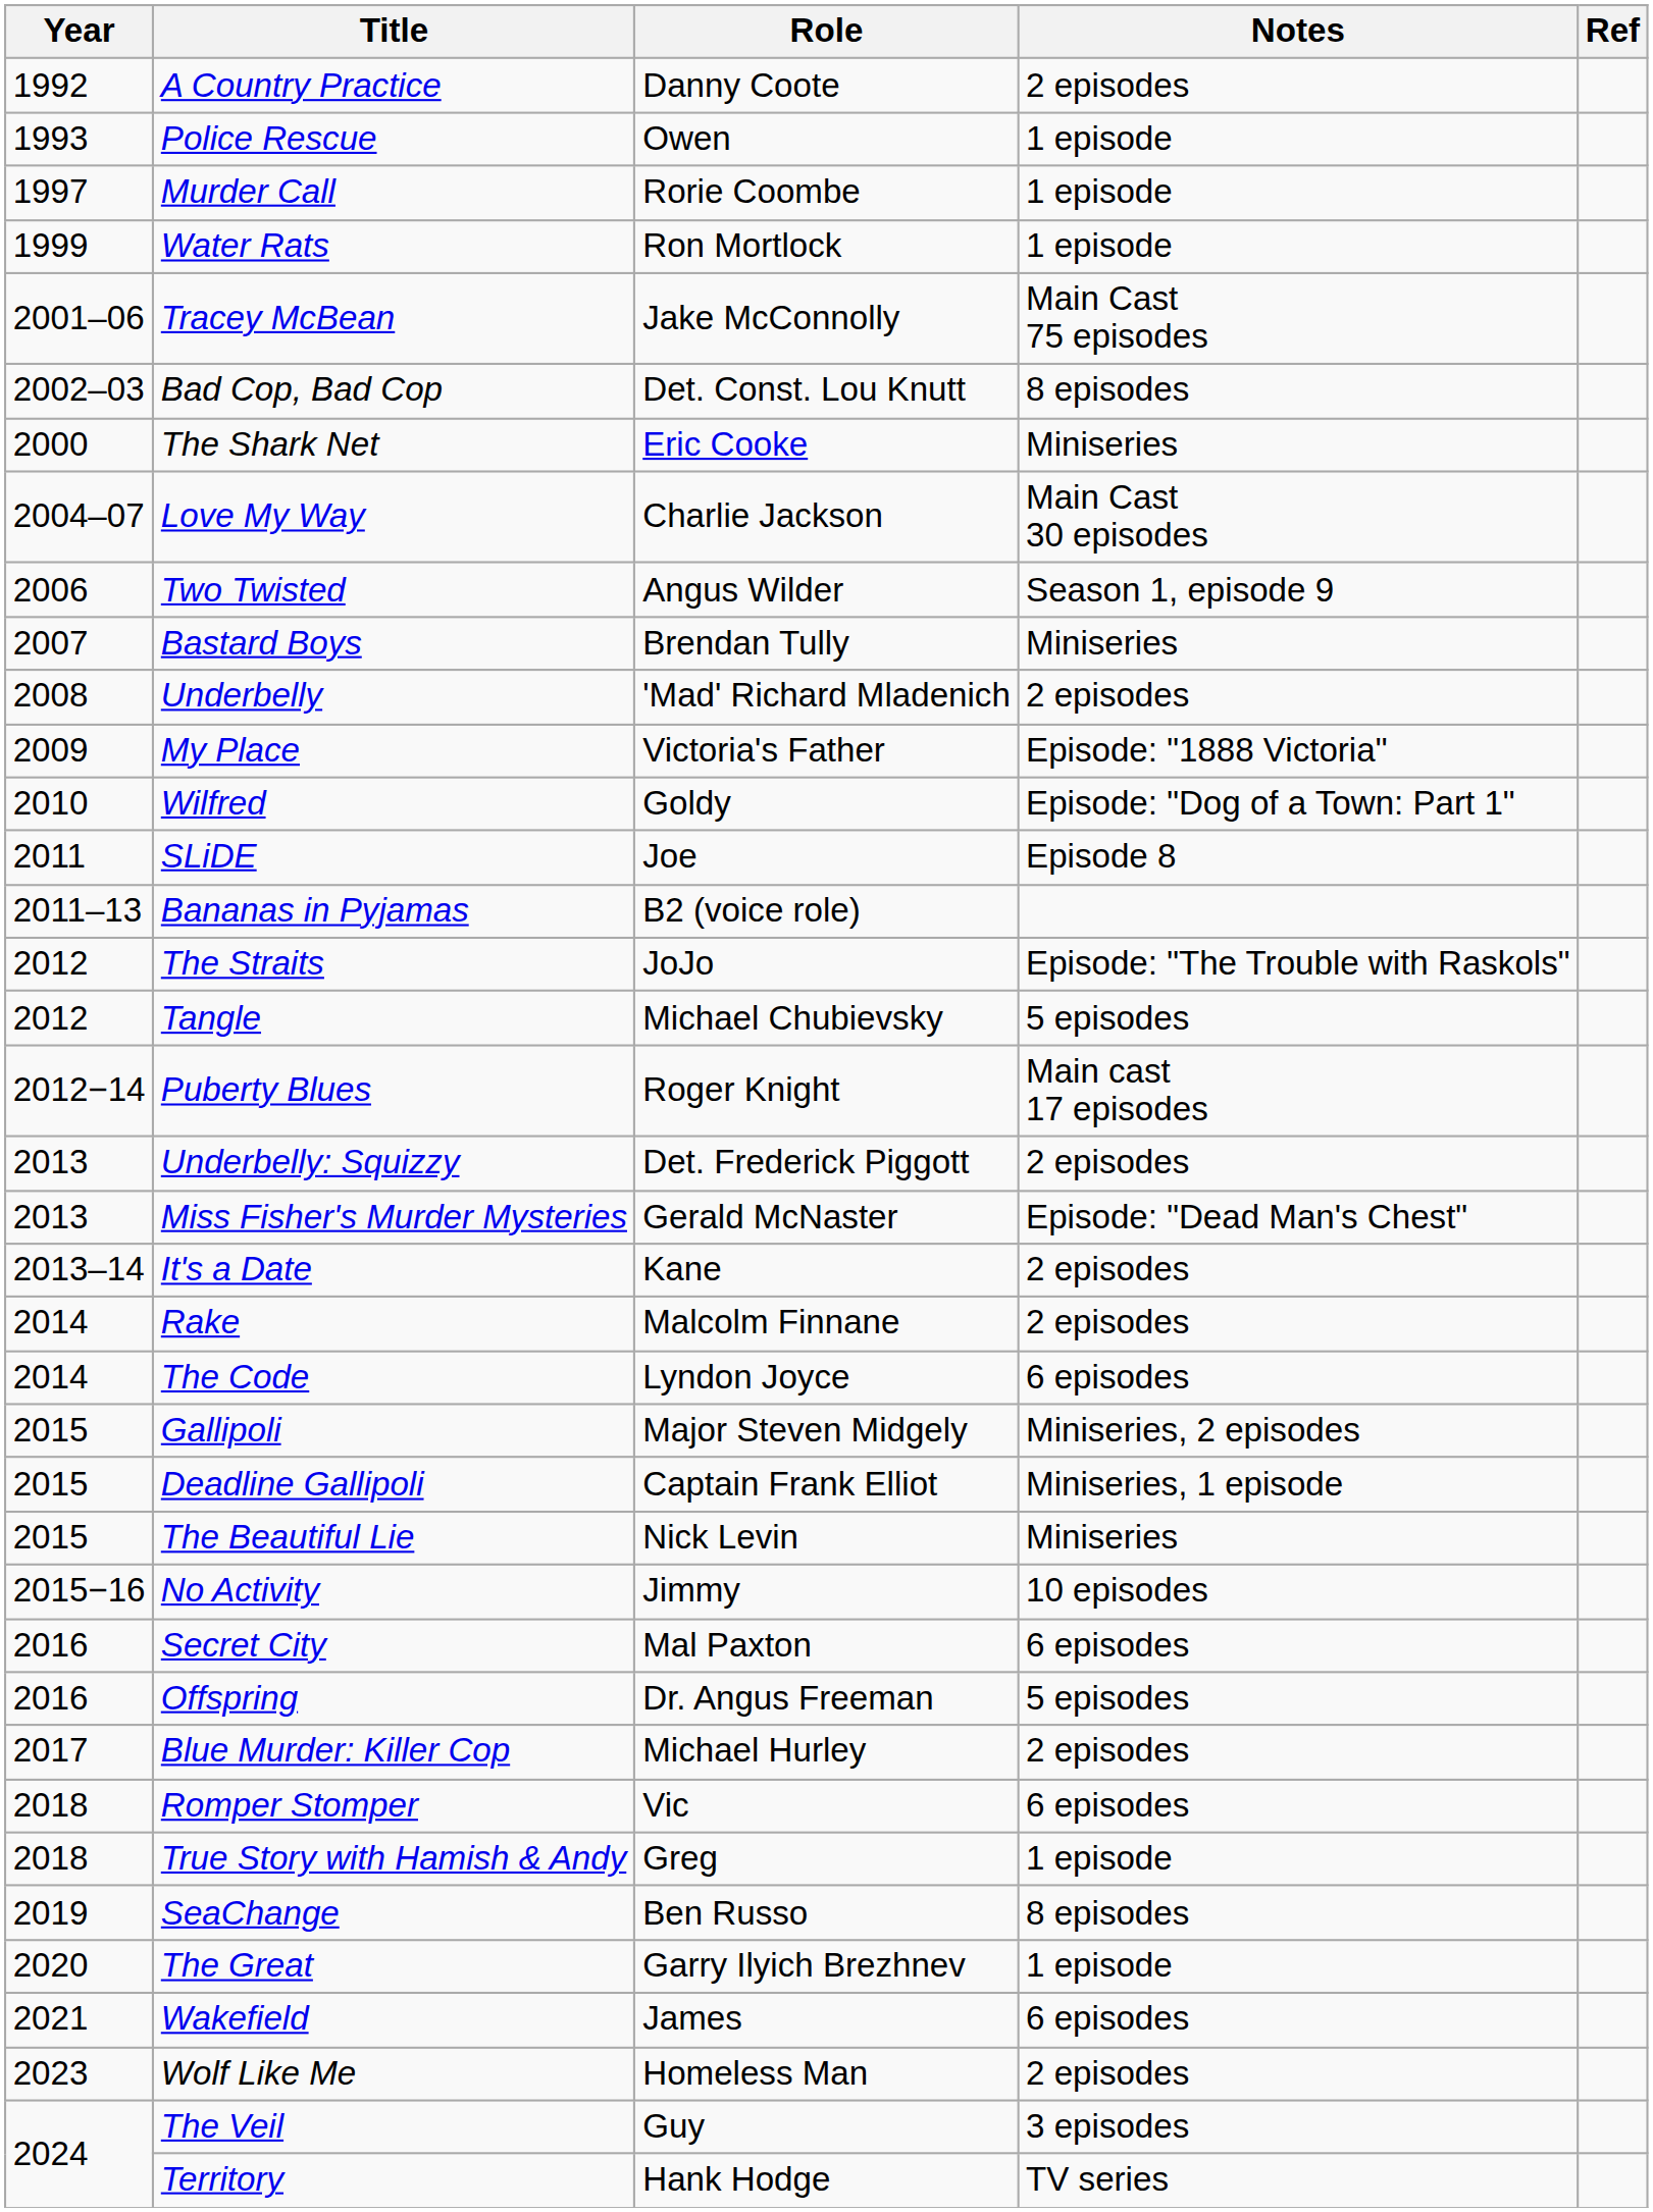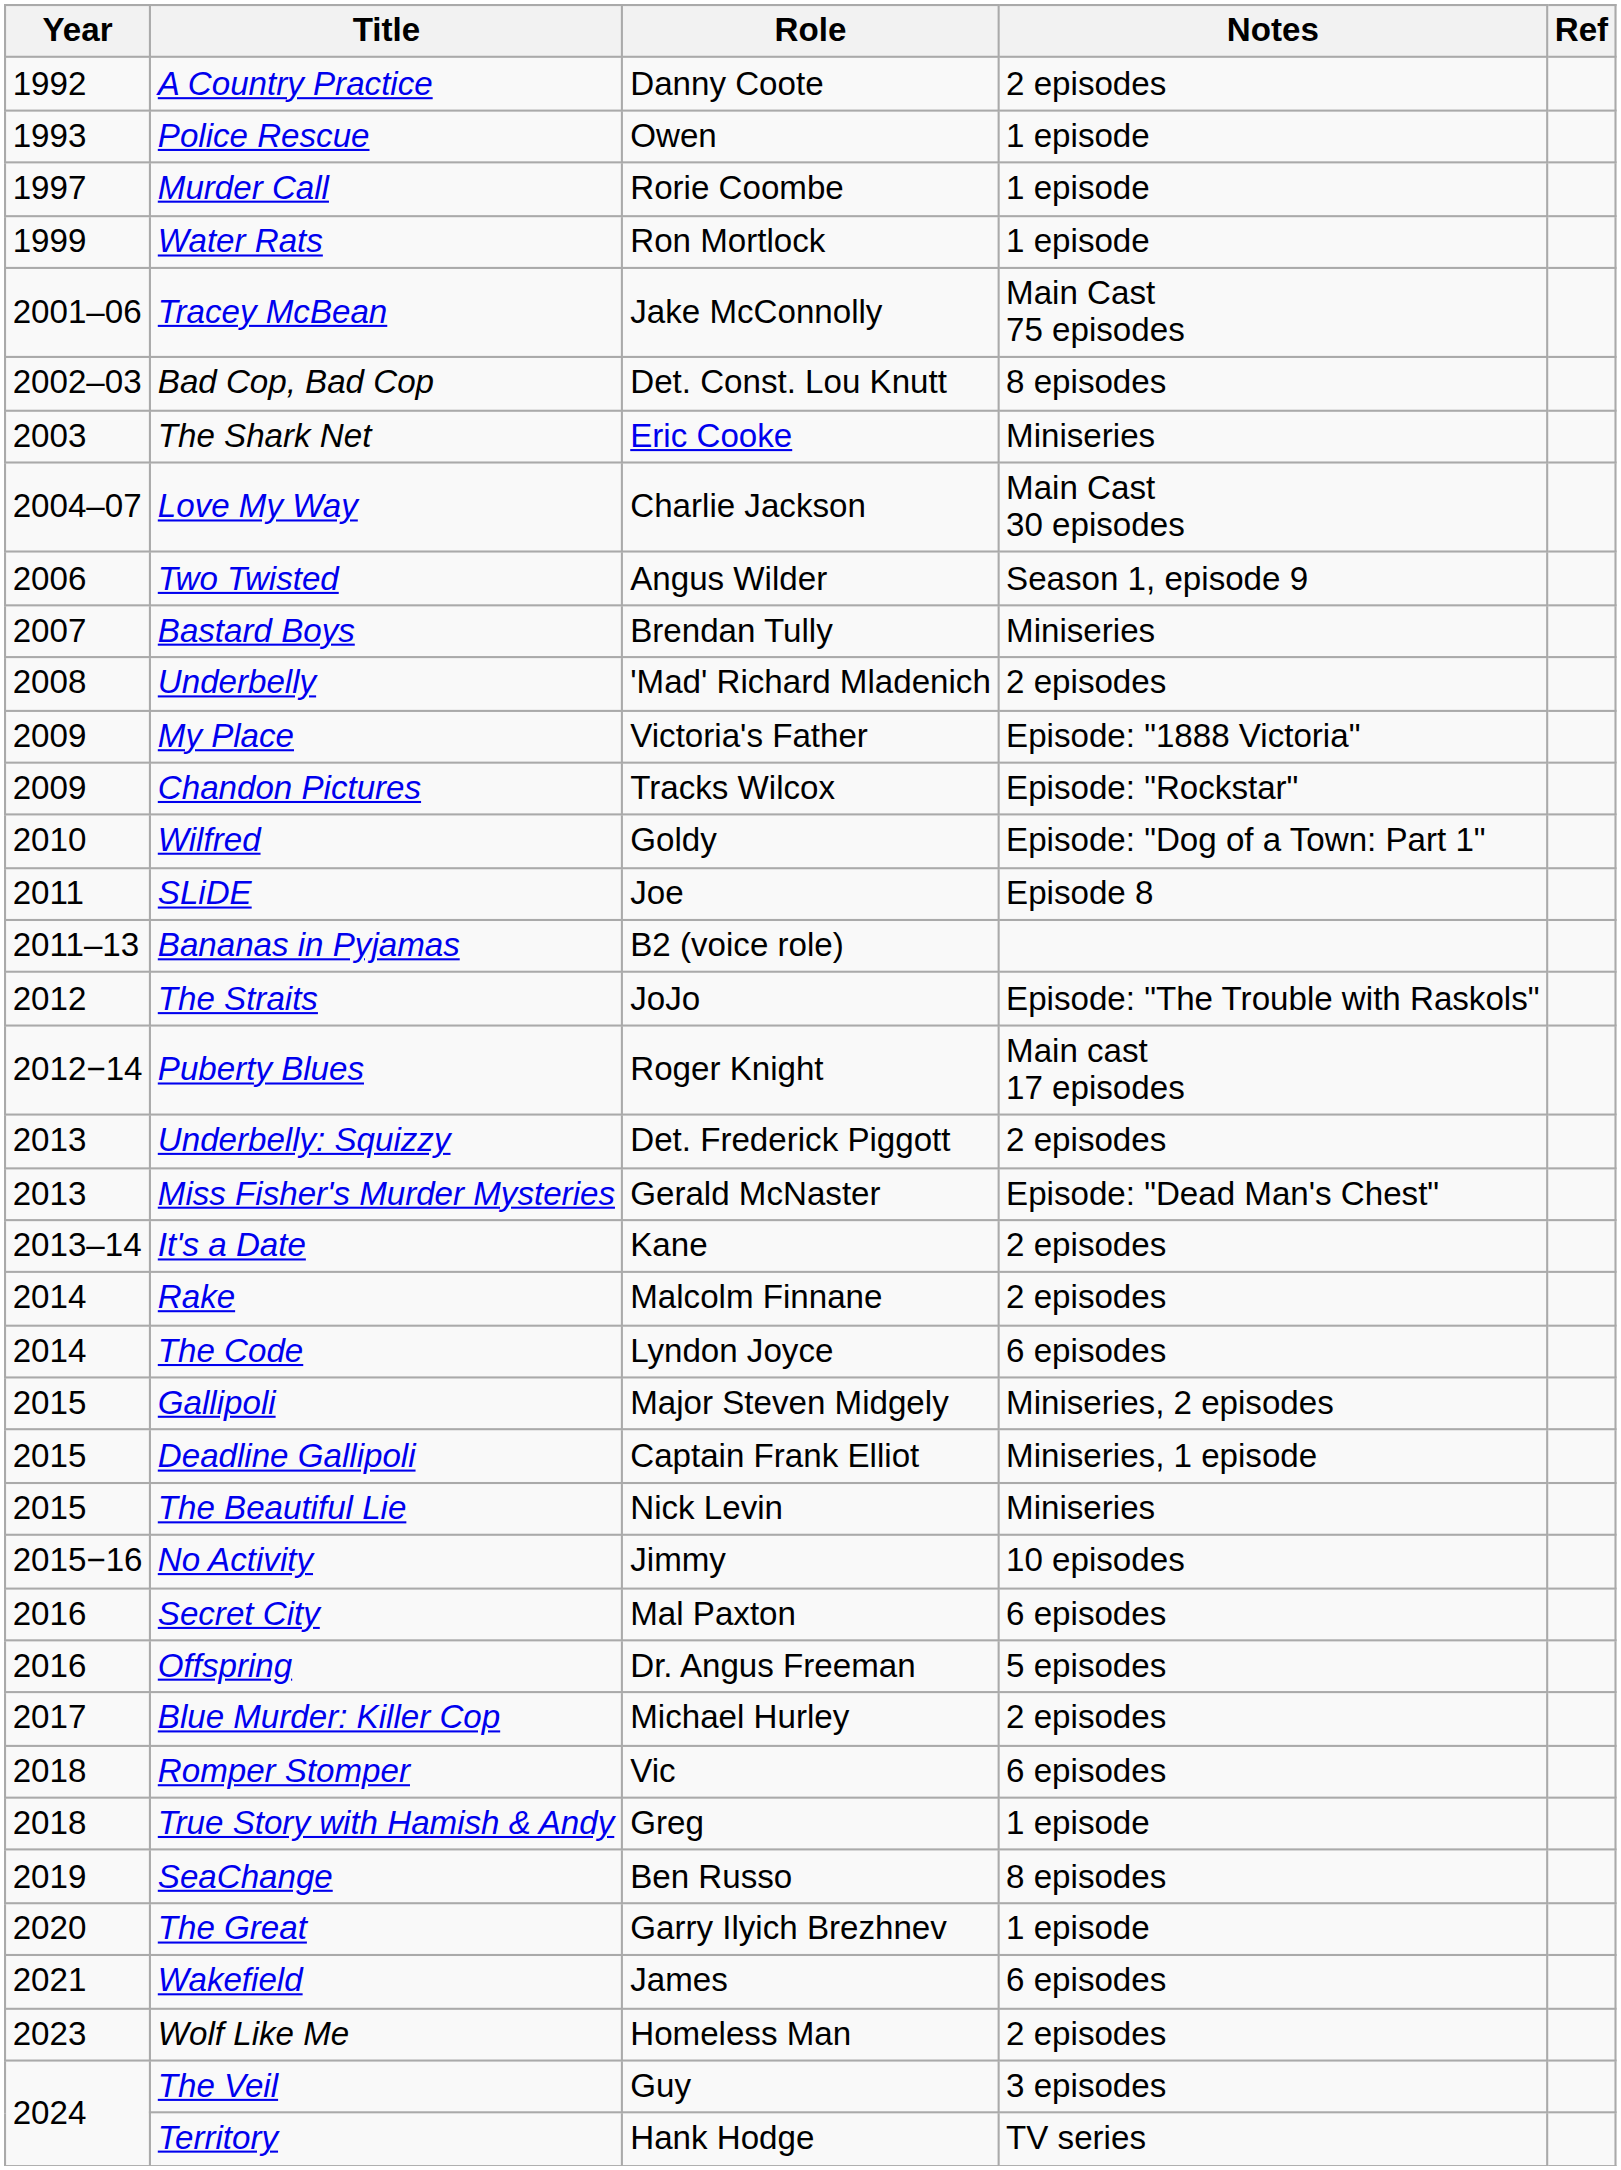 <table class="wikitable sortable">
 <tr>
 <th>Year</th>
 <th>Title</th>
 <th>Role</th>
 <th class="unsortable">Notes</th>
 <th>Ref</th>
 </tr>
 <tr>
 <td>1992</td>
 <td><em><a href='#'>A Country Practice</a></em></td>
 <td>Danny Coote</td>
 <td>2 episodes</td>
 <td></td>
 </tr>
 <tr>
 <td>1993</td>
 <td><em><a href='#'>Police Rescue</a></em></td>
 <td>Owen</td>
 <td>1 episode</td>
 <td></td>
 </tr>
 <tr>
 <td>1997</td>
 <td><em><a href='#'>Murder Call</a></em></td>
 <td>Rorie Coombe</td>
 <td>1 episode</td>
 <td></td>
 </tr>
 <tr>
 <td>1999</td>
 <td><em><a href='#'>Water Rats</a></em></td>
 <td>Ron Mortlock</td>
 <td>1 episode</td>
 <td></td>
 </tr>
 <tr>
 <td>2001–06</td>
 <td><em><a href='#'>Tracey McBean</a></em></td>
 <td>Jake McConnolly</td>
 <td>Main Cast<br>75 episodes</td>
 <td></td>
 </tr>
 <tr>
 <td>2002–03</td>
 <td><em>Bad Cop, Bad Cop</em></td>
 <td>Det. Const. Lou Knutt</td>
 <td>8 episodes</td>
 <td></td>
 </tr>
 <tr>
-<td>2000</td>
+<td>2003</td>
 <td><em>The Shark Net</em></td>
 <td><a href='#'>Eric Cooke</a></td>
 <td>Miniseries</td>
 <td></td>
 </tr>
 <tr>
 <td>2004–07</td>
 <td><em><a href='#'>Love My Way</a></em></td>
 <td>Charlie Jackson</td>
 <td>Main Cast<br>30 episodes</td>
 <td></td>
 </tr>
 <tr>
 <td>2006</td>
 <td><em><a href='#'>Two Twisted</a></em></td>
 <td>Angus Wilder</td>
 <td>Season 1, episode 9</td>
 <td></td>
 </tr>
 <tr>
 <td>2007</td>
 <td><em><a href='#'>Bastard Boys</a></em></td>
 <td>Brendan Tully</td>
 <td>Miniseries</td>
 <td></td>
 </tr>
 <tr>
 <td>2008</td>
 <td><em><a href='#'>Underbelly</a></em></td>
 <td>'Mad' Richard Mladenich</td>
 <td>2 episodes</td>
 <td></td>
 </tr>
 <tr>
 <td>2009</td>
 <td><em><a href='#'>My Place</a></em></td>
 <td>Victoria's Father</td>
 <td>Episode: "1888 Victoria"</td>
 <td></td>
 </tr>
 <tr>
+<td>2009</td>
+<td><em><a href='#'>Chandon Pictures</a></em></td>
+<td>Tracks Wilcox</td>
+<td>Episode: "Rockstar"</td>
+<td></td>
+</tr>
+<tr>
 <td>2010</td>
 <td><em><a href='#'>Wilfred</a></em></td>
 <td>Goldy</td>
 <td>Episode: "Dog of a Town: Part 1"</td>
 <td></td>
 </tr>
 <tr>
 <td>2011</td>
 <td><em><a href='#'>SLiDE</a></em></td>
 <td>Joe</td>
 <td>Episode 8</td>
 <td></td>
 </tr>
 <tr>
 <td>2011–13</td>
 <td><em><a href='#'>Bananas in Pyjamas</a></em></td>
 <td>B2 (voice role)</td>
 <td></td>
 </tr>
 <tr>
 <td>2012</td>
 <td><em><a href='#'>The Straits</a></em></td>
 <td>JoJo</td>
 <td>Episode: "The Trouble with Raskols"</td>
-<td></td>
-</tr>
-<tr>
-<td>2012</td>
-<td><em><a href='#'>Tangle</a></em></td>
-<td>Michael Chubievsky</td>
-<td>5 episodes</td>
 <td></td>
 </tr>
 <tr>
 <td>2012−14</td>
 <td><em><a href='#'>Puberty Blues</a></em></td>
 <td>Roger Knight</td>
 <td>Main cast<br>17 episodes</td>
 <td></td>
 </tr>
 <tr>
 <td>2013</td>
 <td><em><a href='#'>Underbelly: Squizzy</a></em></td>
 <td>Det. Frederick Piggott</td>
 <td>2 episodes</td>
 <td></td>
 </tr>
 <tr>
 <td>2013</td>
 <td><em><a href='#'>Miss Fisher's Murder Mysteries</a></em></td>
 <td>Gerald McNaster</td>
 <td>Episode: "Dead Man's Chest"</td>
 <td></td>
 </tr>
 <tr>
 <td>2013–14</td>
 <td><em><a href='#'>It's a Date</a></em></td>
 <td>Kane</td>
 <td>2 episodes</td>
 <td></td>
 </tr>
 <tr>
 <td>2014</td>
 <td><em><a href='#'>Rake</a></em></td>
 <td>Malcolm Finnane</td>
 <td>2 episodes</td>
 <td></td>
 </tr>
 <tr>
 <td>2014</td>
 <td><em><a href='#'>The Code</a></em></td>
 <td>Lyndon Joyce</td>
 <td>6 episodes</td>
 <td></td>
 </tr>
 <tr>
 <td>2015</td>
 <td><em><a href='#'>Gallipoli</a></em></td>
 <td>Major Steven Midgely</td>
 <td>Miniseries, 2 episodes</td>
 <td></td>
 </tr>
 <tr>
 <td>2015</td>
 <td><em><a href='#'>Deadline Gallipoli</a></em></td>
 <td>Captain Frank Elliot</td>
 <td>Miniseries, 1 episode</td>
 <td></td>
 </tr>
 <tr>
 <td>2015</td>
 <td><em><a href='#'>The Beautiful Lie</a></em></td>
 <td>Nick Levin</td>
 <td>Miniseries</td>
 <td></td>
 </tr>
 <tr>
 <td>2015−16</td>
 <td><em><a href='#'>No Activity</a></em></td>
 <td>Jimmy</td>
 <td>10 episodes</td>
 <td></td>
 </tr>
 <tr>
 <td>2016</td>
 <td><em><a href='#'>Secret City</a></em></td>
 <td>Mal Paxton</td>
 <td>6 episodes</td>
 <td></td>
 </tr>
 <tr>
 <td>2016</td>
 <td><em><a href='#'>Offspring</a></em></td>
 <td>Dr. Angus Freeman</td>
 <td>5 episodes</td>
 <td></td>
 </tr>
 <tr>
 <td>2017</td>
 <td><em><a href='#'>Blue Murder: Killer Cop</a></em></td>
 <td>Michael Hurley</td>
 <td>2 episodes</td>
 <td></td>
 </tr>
 <tr>
 <td>2018</td>
 <td><em><a href='#'>Romper Stomper</a></em></td>
 <td>Vic</td>
 <td>6 episodes</td>
 <td></td>
 </tr>
 <tr>
 <td>2018</td>
 <td><em><a href='#'>True Story with Hamish & Andy</a></em></td>
 <td>Greg</td>
 <td>1 episode</td>
 <td></td>
 </tr>
 <tr>
 <td>2019</td>
 <td><em><a href='#'>SeaChange</a></em></td>
 <td>Ben Russo</td>
 <td>8 episodes</td>
 <td></td>
 </tr>
 <tr>
 <td>2020</td>
 <td><em><a href='#'>The Great</a></em></td>
 <td>Garry Ilyich Brezhnev</td>
 <td>1 episode</td>
 <td></td>
 </tr>
 <tr>
 <td>2021</td>
 <td><em><a href='#'>Wakefield</a></em></td>
 <td>James</td>
 <td>6 episodes</td>
 <td></td>
 </tr>
 <tr>
 <td>2023</td>
 <td><em>Wolf Like Me</em></td>
 <td>Homeless Man</td>
 <td>2 episodes</td>
 <td></td>
 </tr>
 <tr>
 <td rowspan="2">2024</td>
 <td><em><a href='#'>The Veil</a></em></td>
 <td>Guy</td>
 <td>3 episodes</td>
 <td></td>
 </tr>
 <tr>
 <td><em><a href='#'>Territory</a></em></td>
 <td>Hank Hodge</td>
 <td>TV series</td>
 <td></td>
 </tr>
 </table>
